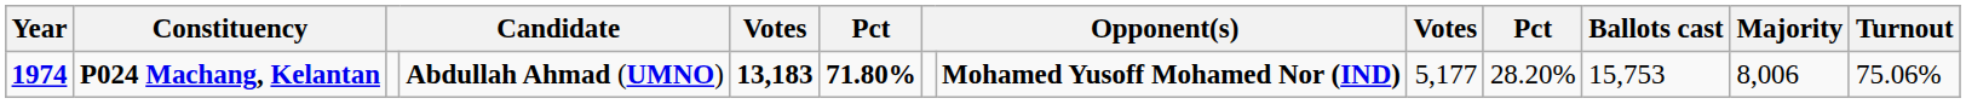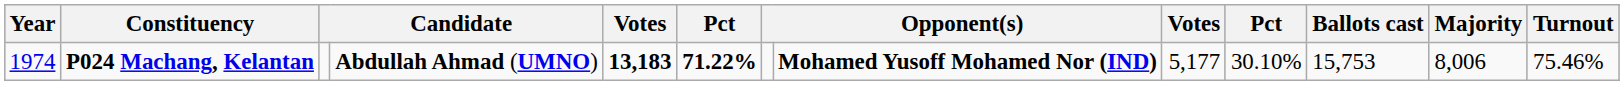 <table class="wikitable" style="margin:0.5em ; font-size:95%">
 <tr>
 <th>Year</th>
 <th>Constituency</th>
 <th colspan=2>Candidate</th>
 <th>Votes</th>
 <th>Pct</th>
 <th colspan=2>Opponent(s)</th>
 <th>Votes</th>
 <th>Pct</th>
 <th>Ballots cast</th>
 <th>Majority</th>
 <th>Turnout</th>
 </tr>
 <tr>
-<td><strong><a href='#'>1974</a></strong></td>
+<td><a href='#'>1974</a></td>
 <td><strong>P024 <a href='#'>Machang</a>, <a href='#'>Kelantan</a></strong></td>
 <td></td>
 <td><strong>Abdullah Ahmad</strong> (<a href='#'><strong>UMNO</strong></a>)</td>
 <td align=right><strong>13,183</strong></td>
-<td><strong>71.80%</strong></td>
+<td><strong>71.22%</strong></td>
 <td></td>
 <td><strong>Mohamed Yusoff Mohamed Nor (<a href='#'>IND</a>)</strong></td>
 <td align=right>5,177</td>
-<td>28.20%</td>
+<td>30.10%</td>
 <td>15,753</td>
 <td>8,006</td>
-<td>75.06%</td>
+<td>75.46%</td>
 </tr>
 </table>
